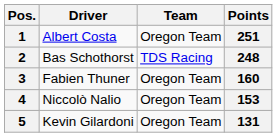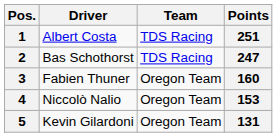 <table class="wikitable" style="font-size: 85%">
 <tr>
 <th>Pos.</th>
 <th>Driver</th>
 <th>Team</th>
 <th>Points</th>
 </tr>
 <tr>
 <th>1</th>
 <td> <a href='#'>Albert Costa</a></td>
-<td> Oregon Team</td>
+<td> <a href='#'>TDS Racing</a></td>
 <th>251</th>
 </tr>
 <tr>
 <th>2</th>
 <td> Bas Schothorst</td>
 <td> <a href='#'>TDS Racing</a></td>
-<th>248</th>
+<th>247</th>
 </tr>
 <tr>
 <th>3</th>
 <td> Fabien Thuner</td>
 <td> Oregon Team</td>
 <th>160</th>
 </tr>
 <tr>
 <th>4</th>
 <td> Niccolò Nalio</td>
 <td> Oregon Team</td>
 <th>153</th>
 </tr>
 <tr>
 <th>5</th>
 <td> Kevin Gilardoni</td>
 <td> Oregon Team</td>
 <th>131</th>
 </tr>
 </table>
